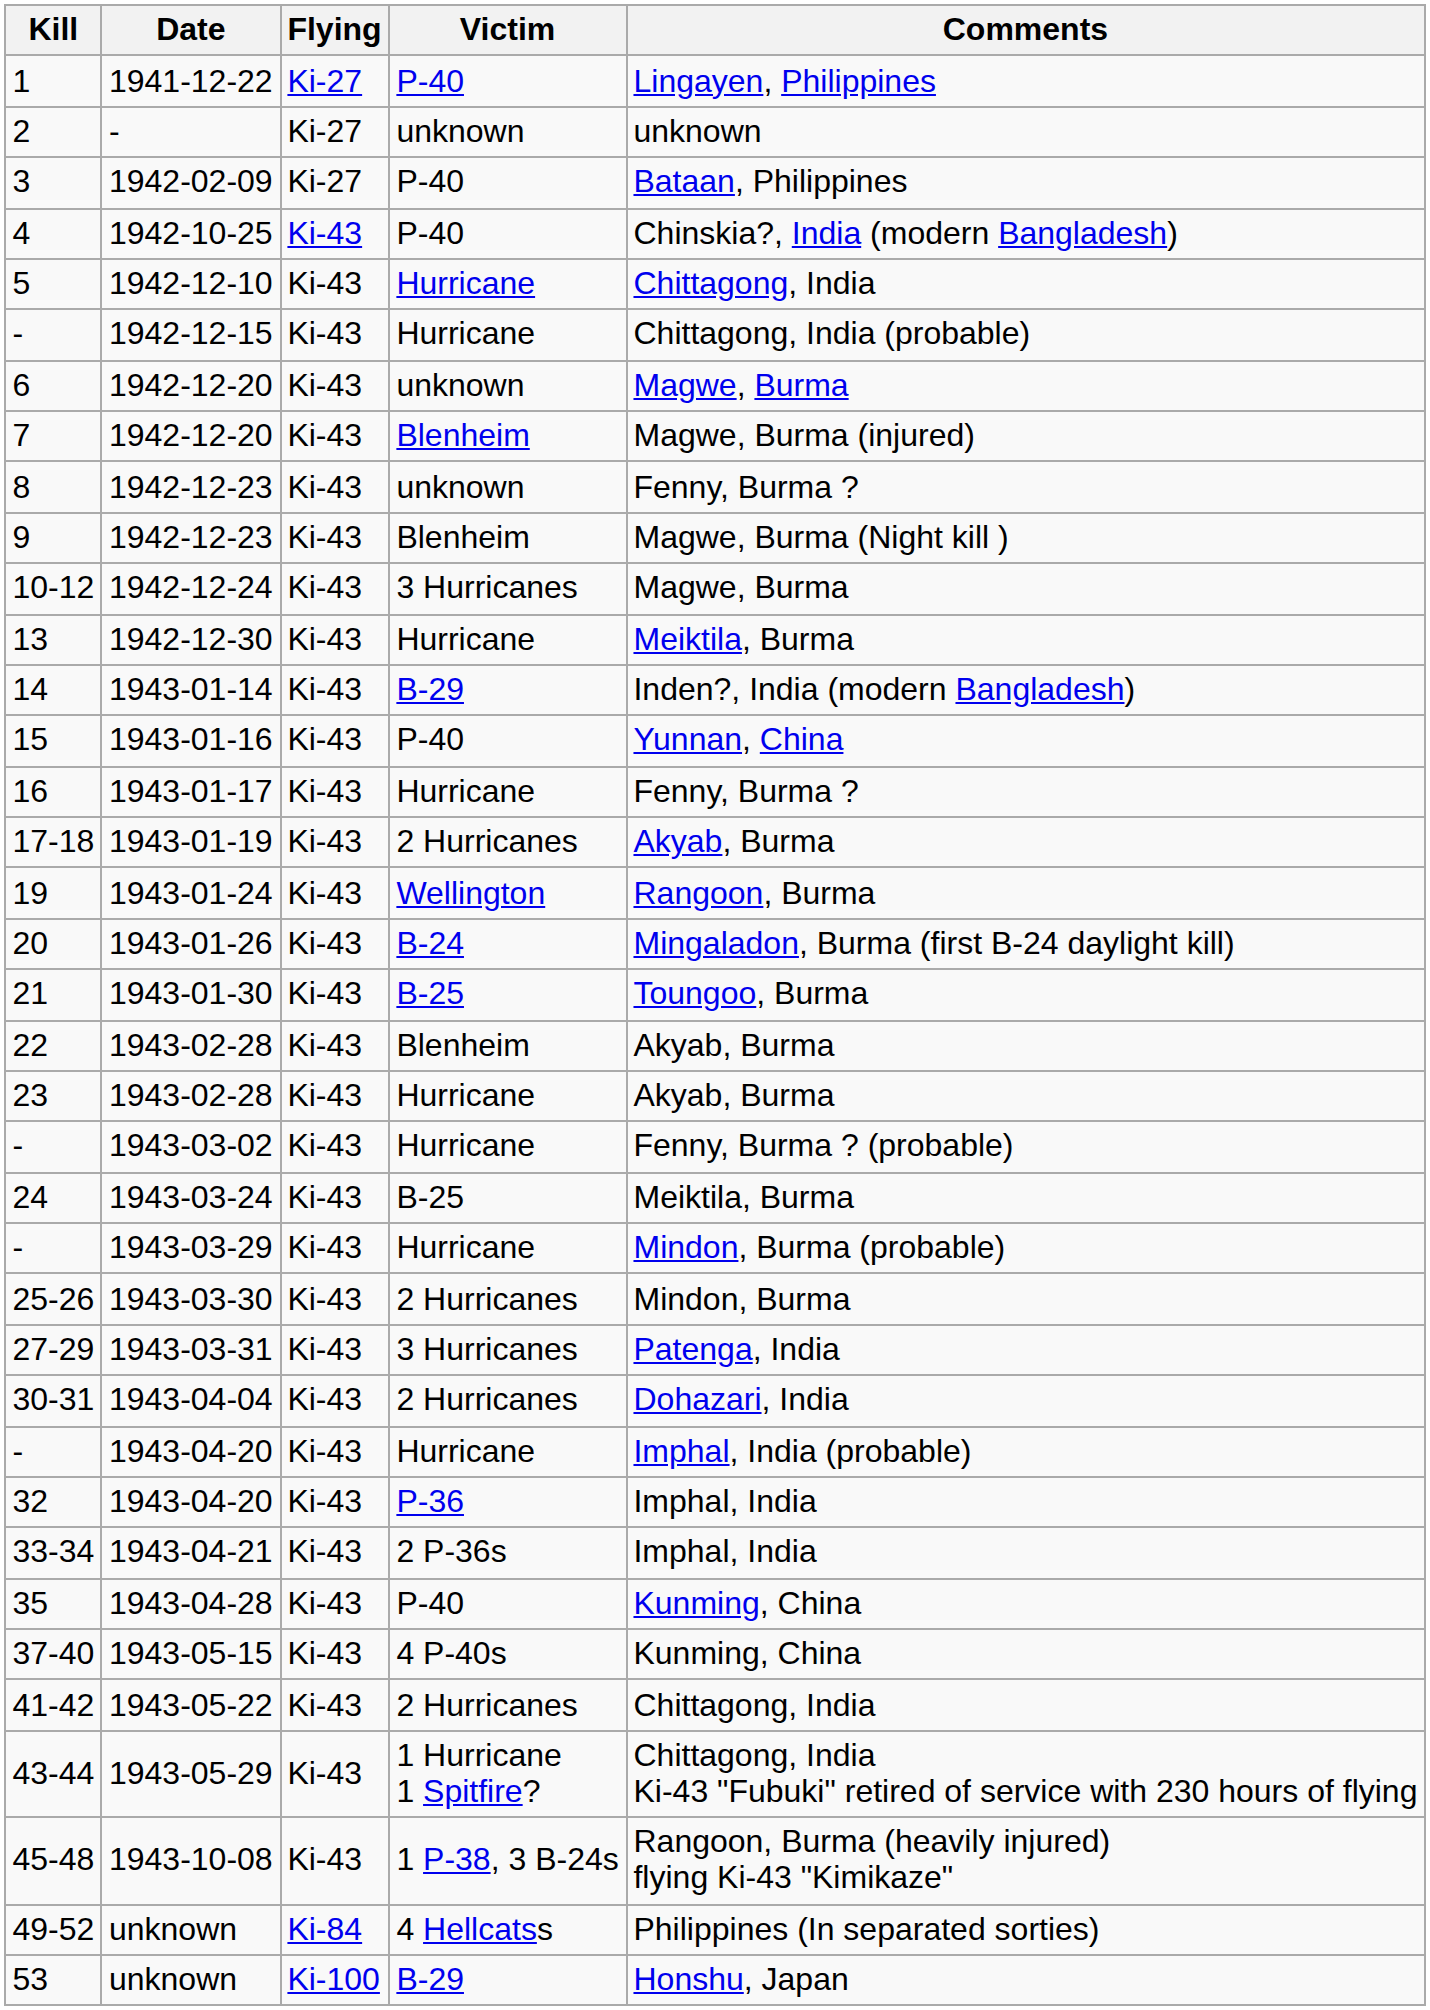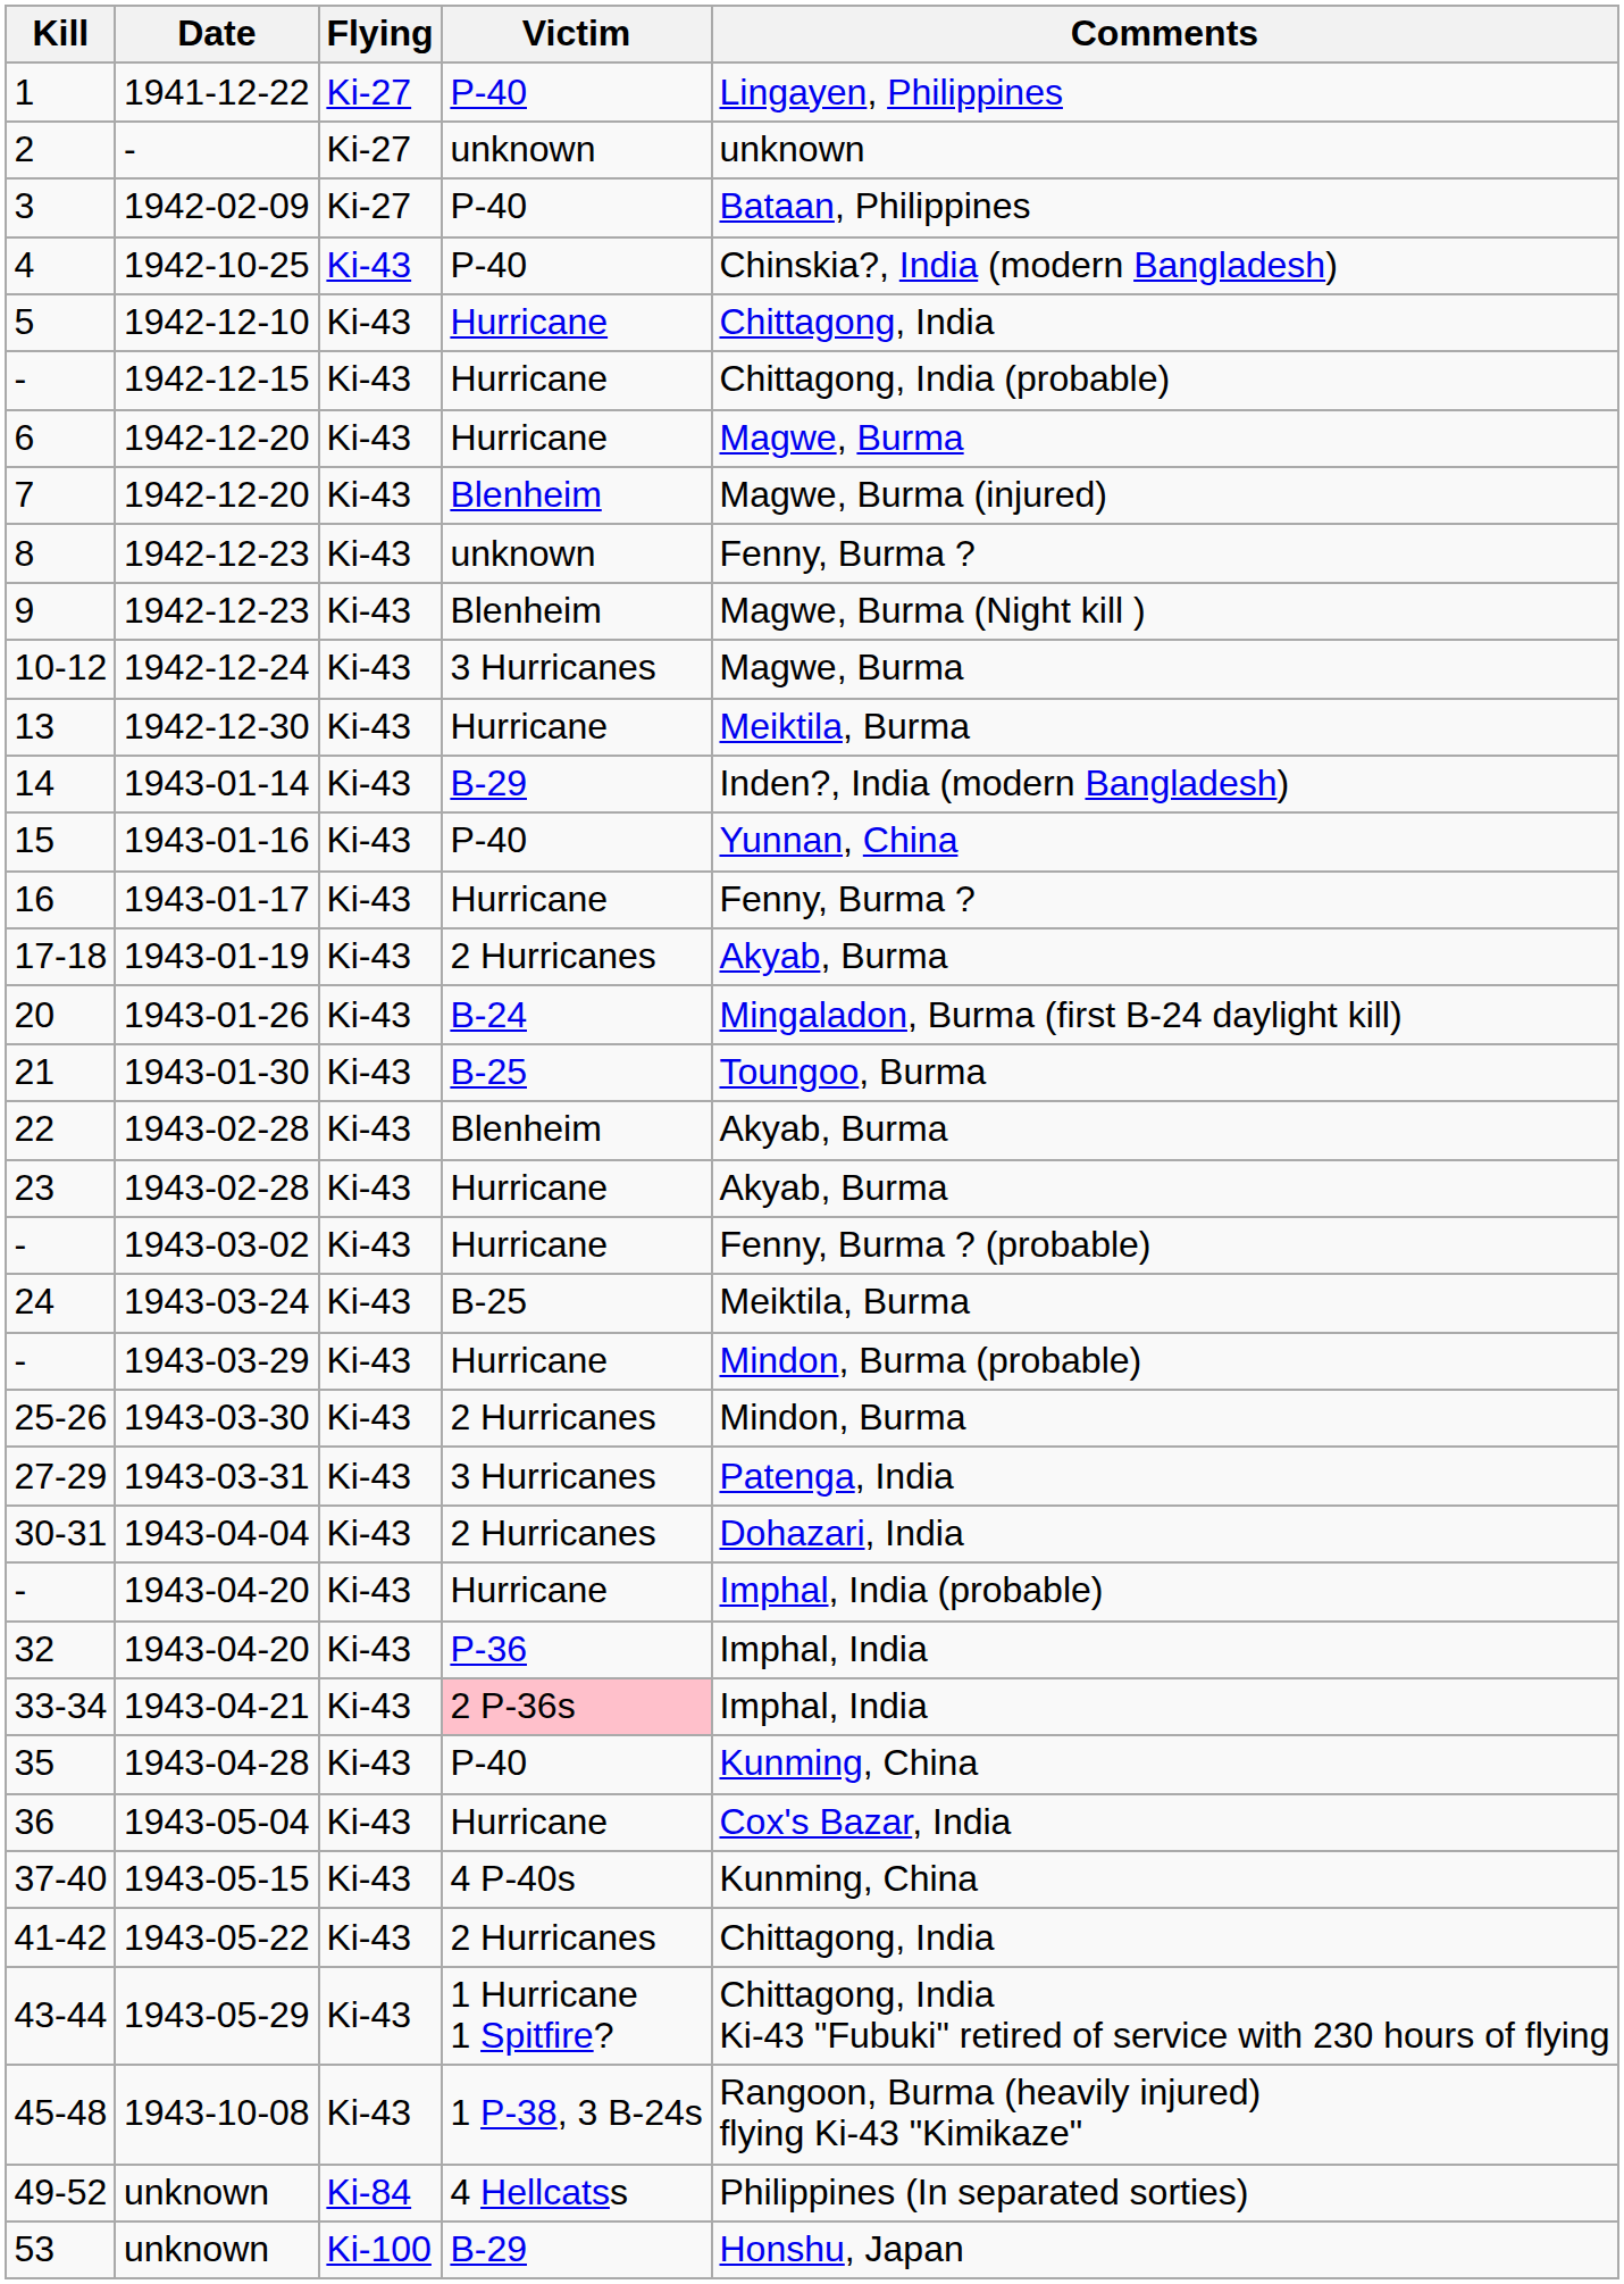 <table class="wikitable">
 <tr>
 <th>Kill</th>
 <th>Date</th>
 <th>Flying</th>
 <th>Victim</th>
 <th>Comments</th>
 </tr>
 <tr>
 <td>1</td>
 <td>1941-12-22</td>
 <td><a href='#'>Ki-27</a></td>
 <td><a href='#'>P-40</a></td>
 <td><a href='#'>Lingayen</a>, <a href='#'>Philippines</a></td>
 </tr>
 <tr>
 <td>2</td>
 <td>-</td>
 <td>Ki-27</td>
 <td>unknown</td>
 <td>unknown</td>
 </tr>
 <tr>
 <td>3</td>
 <td>1942-02-09</td>
 <td>Ki-27</td>
 <td>P-40</td>
 <td><a href='#'>Bataan</a>, Philippines</td>
 </tr>
 <tr>
 <td>4</td>
 <td>1942-10-25</td>
 <td><a href='#'>Ki-43</a></td>
 <td>P-40</td>
 <td>Chinskia?, <a href='#'>India</a> (modern <a href='#'>Bangladesh</a>)</td>
 </tr>
 <tr>
 <td>5</td>
 <td>1942-12-10</td>
 <td>Ki-43</td>
 <td><a href='#'>Hurricane</a></td>
 <td><a href='#'>Chittagong</a>, India</td>
 </tr>
 <tr>
 <td>-</td>
 <td>1942-12-15</td>
 <td>Ki-43</td>
 <td>Hurricane</td>
 <td>Chittagong, India (probable)</td>
 </tr>
 <tr>
 <td>6</td>
 <td>1942-12-20</td>
 <td>Ki-43</td>
-<td>unknown</td>
+<td>Hurricane</td>
 <td><a href='#'>Magwe</a>, <a href='#'>Burma</a></td>
 </tr>
 <tr>
 <td>7</td>
 <td>1942-12-20</td>
 <td>Ki-43</td>
 <td><a href='#'>Blenheim</a></td>
 <td>Magwe, Burma (injured)</td>
 </tr>
 <tr>
 <td>8</td>
 <td>1942-12-23</td>
 <td>Ki-43</td>
 <td>unknown</td>
 <td>Fenny, Burma ?</td>
 </tr>
 <tr>
 <td>9</td>
 <td>1942-12-23</td>
 <td>Ki-43</td>
 <td>Blenheim</td>
 <td>Magwe, Burma (Night kill )</td>
 </tr>
 <tr>
 <td>10-12</td>
 <td>1942-12-24</td>
 <td>Ki-43</td>
 <td>3 Hurricanes</td>
 <td>Magwe, Burma</td>
 </tr>
 <tr>
 <td>13</td>
 <td>1942-12-30</td>
 <td>Ki-43</td>
 <td>Hurricane</td>
 <td><a href='#'>Meiktila</a>, Burma</td>
 </tr>
 <tr>
 <td>14</td>
 <td>1943-01-14</td>
 <td>Ki-43</td>
 <td><a href='#'>B-29</a></td>
 <td>Inden?, India (modern <a href='#'>Bangladesh</a>)</td>
 </tr>
 <tr>
 <td>15</td>
 <td>1943-01-16</td>
 <td>Ki-43</td>
 <td>P-40</td>
 <td><a href='#'>Yunnan</a>, <a href='#'>China</a></td>
 </tr>
 <tr>
 <td>16</td>
 <td>1943-01-17</td>
 <td>Ki-43</td>
 <td>Hurricane</td>
 <td>Fenny, Burma ?</td>
 </tr>
 <tr>
 <td>17-18</td>
 <td>1943-01-19</td>
 <td>Ki-43</td>
 <td>2 Hurricanes</td>
 <td><a href='#'>Akyab</a>, Burma</td>
-</tr>
-<tr>
-<td>19</td>
-<td>1943-01-24</td>
-<td>Ki-43</td>
-<td><a href='#'>Wellington</a></td>
-<td><a href='#'>Rangoon</a>, Burma</td>
 </tr>
 <tr>
 <td>20</td>
 <td>1943-01-26</td>
 <td>Ki-43</td>
 <td><a href='#'>B-24</a></td>
 <td><a href='#'>Mingaladon</a>, Burma (first B-24 daylight kill)</td>
 </tr>
 <tr>
 <td>21</td>
 <td>1943-01-30</td>
 <td>Ki-43</td>
 <td><a href='#'>B-25</a></td>
 <td><a href='#'>Toungoo</a>, Burma</td>
 </tr>
 <tr>
 <td>22</td>
 <td>1943-02-28</td>
 <td>Ki-43</td>
 <td>Blenheim</td>
 <td>Akyab, Burma</td>
 </tr>
 <tr>
 <td>23</td>
 <td>1943-02-28</td>
 <td>Ki-43</td>
 <td>Hurricane</td>
 <td>Akyab, Burma</td>
 </tr>
 <tr>
 <td>-</td>
 <td>1943-03-02</td>
 <td>Ki-43</td>
 <td>Hurricane</td>
 <td>Fenny, Burma ? (probable)</td>
 </tr>
 <tr>
 <td>24</td>
 <td>1943-03-24</td>
 <td>Ki-43</td>
 <td>B-25</td>
 <td>Meiktila, Burma</td>
 </tr>
 <tr>
 <td>-</td>
 <td>1943-03-29</td>
 <td>Ki-43</td>
 <td>Hurricane</td>
 <td><a href='#'>Mindon</a>, Burma (probable)</td>
 </tr>
 <tr>
 <td>25-26</td>
 <td>1943-03-30</td>
 <td>Ki-43</td>
 <td>2 Hurricanes</td>
 <td>Mindon, Burma</td>
 </tr>
 <tr>
 <td>27-29</td>
 <td>1943-03-31</td>
 <td>Ki-43</td>
 <td>3 Hurricanes</td>
 <td><a href='#'>Patenga</a>, India</td>
 </tr>
 <tr>
 <td>30-31</td>
 <td>1943-04-04</td>
 <td>Ki-43</td>
 <td>2 Hurricanes</td>
 <td><a href='#'>Dohazari</a>, India</td>
 </tr>
 <tr>
 <td>-</td>
 <td>1943-04-20</td>
 <td>Ki-43</td>
 <td>Hurricane</td>
 <td><a href='#'>Imphal</a>, India (probable)</td>
 </tr>
 <tr>
 <td>32</td>
 <td>1943-04-20</td>
 <td>Ki-43</td>
 <td><a href='#'>P-36</a></td>
 <td>Imphal, India</td>
 </tr>
 <tr>
 <td>33-34</td>
 <td>1943-04-21</td>
 <td>Ki-43</td>
-<td>2 P-36s</td>
+<td style="background: pink;">2 P-36s</td>
 <td>Imphal, India</td>
 </tr>
 <tr>
 <td>35</td>
 <td>1943-04-28</td>
 <td>Ki-43</td>
 <td>P-40</td>
 <td><a href='#'>Kunming</a>, China</td>
+</tr>
+<tr>
+<td>36</td>
+<td>1943-05-04</td>
+<td>Ki-43</td>
+<td>Hurricane</td>
+<td><a href='#'>Cox's Bazar</a>, India</td>
 </tr>
 <tr>
 <td>37-40</td>
 <td>1943-05-15</td>
 <td>Ki-43</td>
 <td>4 P-40s</td>
 <td>Kunming, China</td>
 </tr>
 <tr>
 <td>41-42</td>
 <td>1943-05-22</td>
 <td>Ki-43</td>
 <td>2 Hurricanes</td>
 <td>Chittagong, India</td>
 </tr>
 <tr>
 <td>43-44</td>
 <td>1943-05-29</td>
 <td>Ki-43</td>
 <td>1 Hurricane<br> 1 <a href='#'>Spitfire</a>?</td>
 <td>Chittagong, India<br> Ki-43 "Fubuki" retired of service with 230 hours of flying</td>
 </tr>
 <tr>
 <td>45-48</td>
 <td>1943-10-08</td>
 <td>Ki-43</td>
 <td>1 <a href='#'>P-38</a>, 3 B-24s</td>
 <td>Rangoon, Burma (heavily injured)<br> flying Ki-43 "Kimikaze"</td>
 </tr>
 <tr>
 <td>49-52</td>
 <td>unknown</td>
 <td><a href='#'>Ki-84</a></td>
 <td>4 <a href='#'>Hellcats</a>s</td>
 <td>Philippines (In separated sorties)</td>
 </tr>
 <tr>
 <td>53</td>
 <td>unknown</td>
 <td><a href='#'>Ki-100</a></td>
 <td><a href='#'>B-29</a></td>
 <td><a href='#'>Honshu</a>, Japan</td>
 </tr>
 </table>
